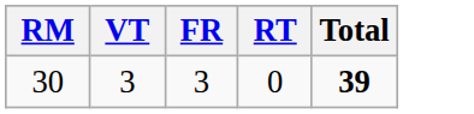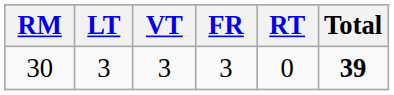 <table class="wikitable" border="1">
 <tr style="vertical-align:bottom;">
 <th> <a href='#'>RM</a> </th>
+<th> <a href='#'>LT</a> </th>
 <th> <a href='#'>VT</a> </th>
 <th> <a href='#'>FR</a> </th>
 <th> <a href='#'>RT</a> </th>
 <th>Total</th>
 </tr>
 <tr style="text-align:center;">
 <td>30</td>
 <td>3</td>
 <td>3</td>
+<td>3</td>
 <td>0</td>
 <td><strong>39</strong></td>
 </tr>
 </table>
